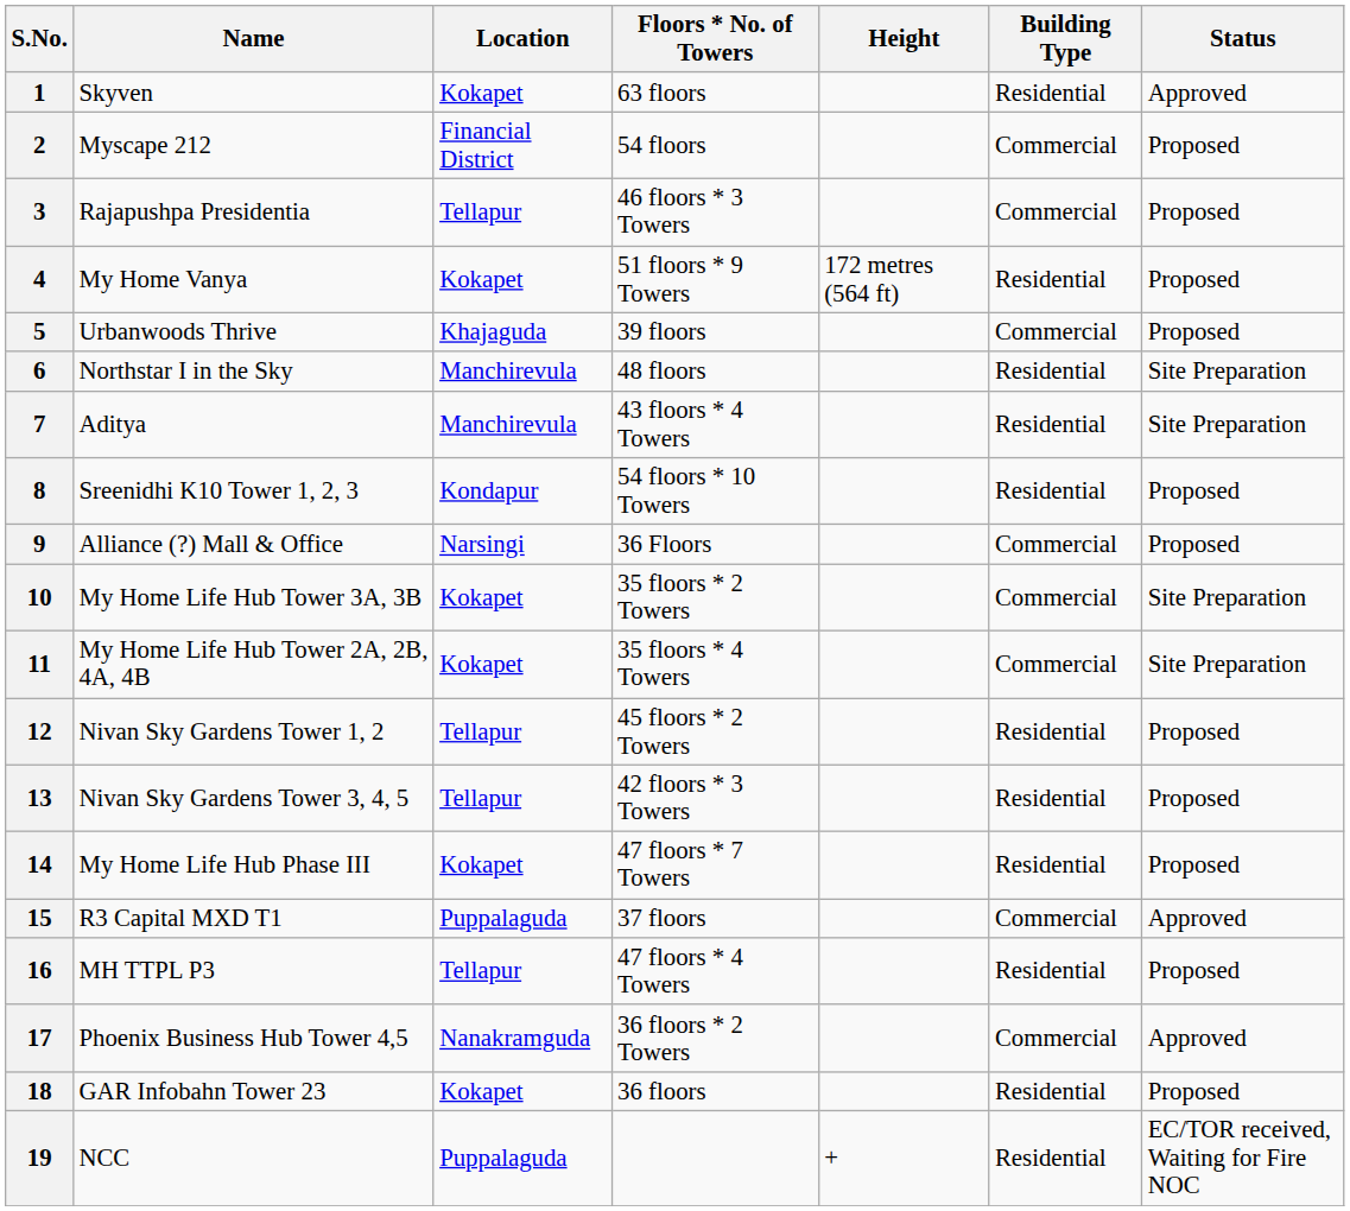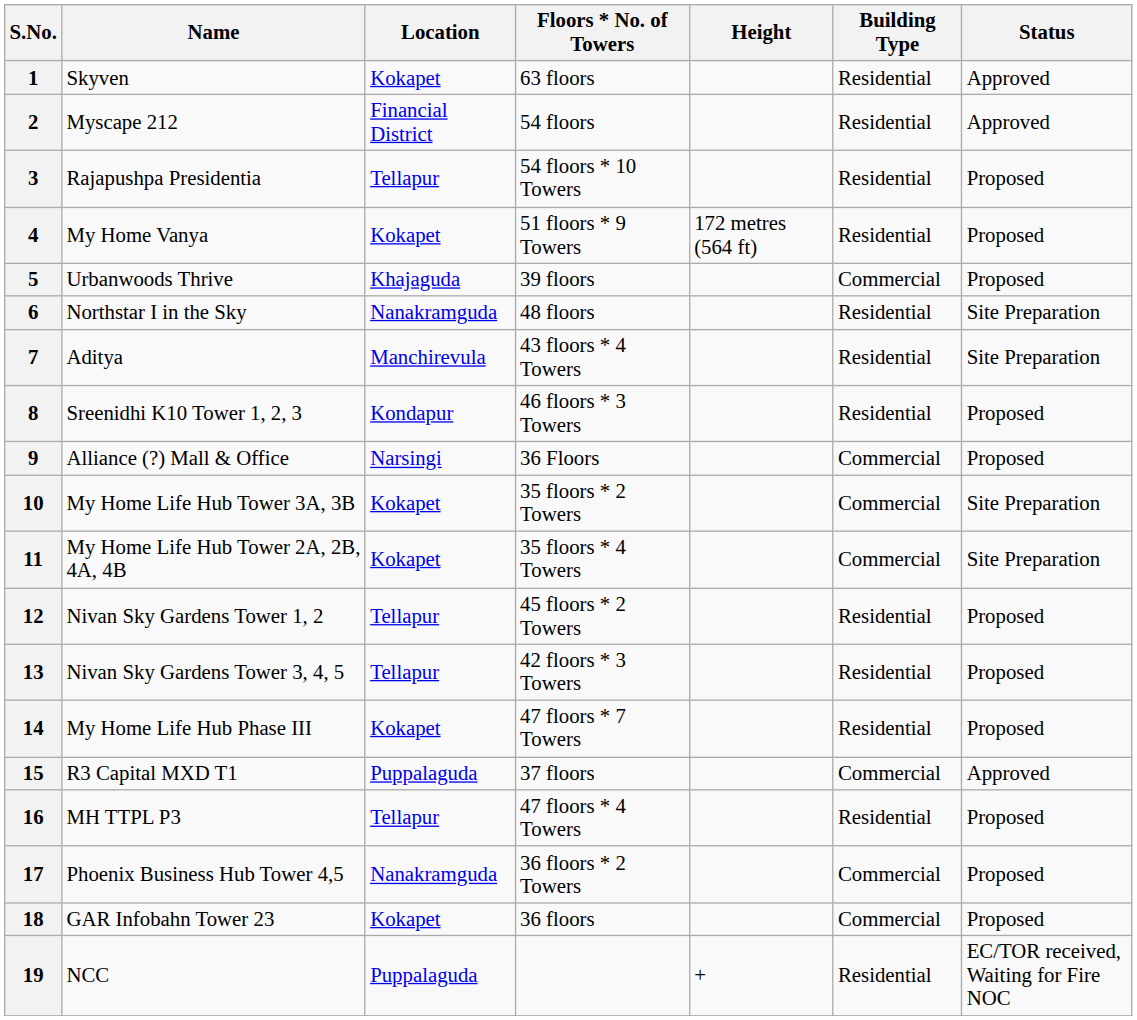 <table class="wikitable sortable">
 <tr style="background:#ececec;">
 <th>S.No.</th>
 <th>Name</th>
 <th>Location</th>
 <th>Floors * No. of Towers</th>
 <th>Height</th>
 <th>Building Type</th>
 <th>Status</th>
 </tr>
 <tr>
 <th>1</th>
 <td>Skyven</td>
 <td><a href='#'>Kokapet</a></td>
 <td>63 floors</td>
 <td></td>
 <td><span>Residential</span></td>
 <td>Approved</td>
 </tr>
 <tr>
 <th>2</th>
 <td>Myscape 212</td>
 <td><a href='#'>Financial District</a></td>
 <td>54 floors</td>
 <td></td>
-<td><span>Commercial</span></td>
-<td>Proposed</td>
+<td><span>Residential</span></td>
+<td>Approved</td>
 </tr>
 <tr>
 <th>3</th>
 <td>Rajapushpa Presidentia</td>
 <td><a href='#'>Tellapur</a></td>
-<td>46 floors  * 3 Towers</td>
+<td>54 floors * 10 Towers</td>
 <td></td>
-<td><span>Commercial</span></td>
+<td><span>Residential</span></td>
 <td>Proposed</td>
 </tr>
 <tr>
 <th>4</th>
 <td>My Home Vanya</td>
 <td><a href='#'>Kokapet</a></td>
 <td>51 floors * 9 Towers</td>
 <td>172 metres (564 ft)</td>
 <td><span>Residential</span></td>
 <td>Proposed</td>
 </tr>
 <tr>
 <th>5</th>
 <td>Urbanwoods Thrive</td>
 <td><a href='#'>Khajaguda</a></td>
 <td>39 floors</td>
 <td></td>
 <td><span>Commercial</span></td>
 <td>Proposed</td>
 </tr>
 <tr>
 <th>6</th>
 <td>Northstar I in the Sky</td>
-<td><a href='#'>Manchirevula</a></td>
+<td><a href='#'>Nanakramguda</a></td>
 <td>48 floors</td>
 <td></td>
 <td><span>Residential</span></td>
 <td>Site Preparation</td>
 </tr>
 <tr>
 <th>7</th>
 <td>Aditya</td>
 <td><a href='#'>Manchirevula</a></td>
 <td>43 floors * 4 Towers</td>
 <td></td>
 <td><span>Residential</span></td>
 <td>Site Preparation</td>
 </tr>
 <tr>
 <th>8</th>
 <td>Sreenidhi K10 Tower 1, 2, 3</td>
 <td><a href='#'>Kondapur</a></td>
-<td>54 floors * 10 Towers</td>
+<td>46 floors  * 3 Towers</td>
 <td></td>
 <td><span>Residential</span></td>
 <td>Proposed</td>
 </tr>
 <tr>
 <th>9</th>
 <td>Alliance (?) Mall & Office</td>
 <td><a href='#'>Narsingi</a></td>
 <td>36 Floors</td>
 <td></td>
 <td><span>Commercial</span></td>
 <td>Proposed</td>
 </tr>
 <tr>
 <th>10</th>
 <td>My Home Life Hub Tower 3A, 3B</td>
 <td><a href='#'>Kokapet</a></td>
 <td>35 floors  * 2 Towers</td>
 <td></td>
 <td><span>Commercial</span></td>
 <td>Site Preparation</td>
 </tr>
 <tr>
 <th>11</th>
 <td>My Home Life Hub Tower 2A, 2B, 4A, 4B</td>
 <td><a href='#'>Kokapet</a></td>
 <td>35 floors  * 4 Towers</td>
 <td></td>
 <td><span>Commercial</span></td>
 <td>Site Preparation</td>
 </tr>
 <tr>
 <th>12</th>
 <td>Nivan Sky Gardens Tower 1, 2</td>
 <td><a href='#'>Tellapur</a></td>
 <td>45 floors  * 2 Towers</td>
 <td></td>
 <td><span>Residential</span></td>
 <td>Proposed</td>
 </tr>
 <tr>
 <th>13</th>
 <td>Nivan Sky Gardens Tower 3, 4, 5</td>
 <td><a href='#'>Tellapur</a></td>
 <td>42 floors  * 3 Towers</td>
 <td></td>
 <td><span>Residential</span></td>
 <td>Proposed</td>
 </tr>
 <tr>
 <th>14</th>
 <td>My Home Life Hub Phase III</td>
 <td><a href='#'>Kokapet</a></td>
 <td>47 floors  * 7 Towers</td>
 <td></td>
 <td><span>Residential</span></td>
 <td>Proposed</td>
 </tr>
 <tr>
 <th>15</th>
 <td>R3 Capital MXD T1</td>
 <td><a href='#'>Puppalaguda</a></td>
 <td>37 floors</td>
 <td></td>
 <td><span>Commercial</span></td>
 <td>Approved</td>
 </tr>
 <tr>
 <th>16</th>
 <td>MH TTPL P3</td>
 <td><a href='#'>Tellapur</a></td>
 <td>47 floors  * 4 Towers</td>
 <td></td>
 <td><span>Residential</span></td>
 <td>Proposed</td>
 </tr>
 <tr>
 <th>17</th>
 <td>Phoenix Business Hub Tower 4,5</td>
 <td><a href='#'>Nanakramguda</a></td>
 <td>36 floors * 2 Towers</td>
 <td></td>
 <td><span>Commercial</span></td>
-<td>Approved</td>
+<td>Proposed</td>
 </tr>
 <tr>
 <th>18</th>
 <td>GAR Infobahn Tower 23</td>
 <td><a href='#'>Kokapet</a></td>
 <td>36 floors</td>
 <td></td>
-<td><span>Residential</span></td>
+<td><span>Commercial</span></td>
 <td>Proposed</td>
 </tr>
 <tr>
 <th>19</th>
 <td>NCC</td>
 <td><a href='#'>Puppalaguda</a></td>
 <td></td>
 <td>+</td>
 <td><span>Residential</span></td>
 <td>EC/TOR received,<br>Waiting for Fire NOC</td>
 </tr>
 <tr>
 </tr>
 </table>
